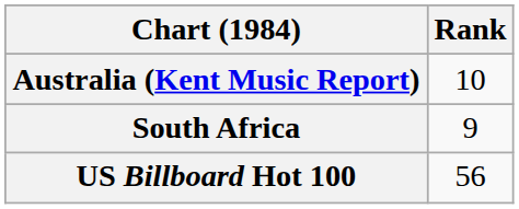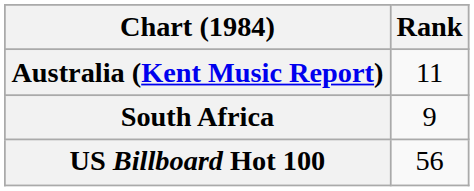 <table class="wikitable sortable plainrowheaders">
 <tr>
 <th scope="col">Chart (1984)</th>
 <th scope="col">Rank</th>
 </tr>
 <tr>
 <th scope="row">Australia (<a href='#'>Kent Music Report</a>)</th>
-<td style="text-align:center;">10</td>
+<td style="text-align:center;">11</td>
 </tr>
 <tr>
 <th scope="row">South Africa</th>
 <td style="text-align:center;">9</td>
 </tr>
 <tr>
 <th scope="row">US <em>Billboard</em> Hot 100</th>
 <td style="text-align:center;">56</td>
 </tr>
 </table>
